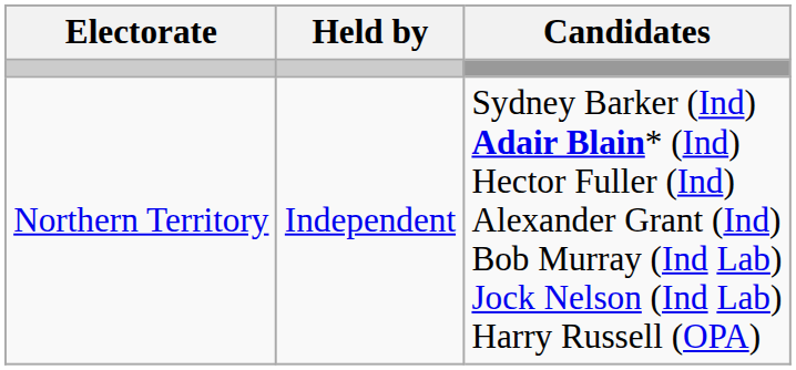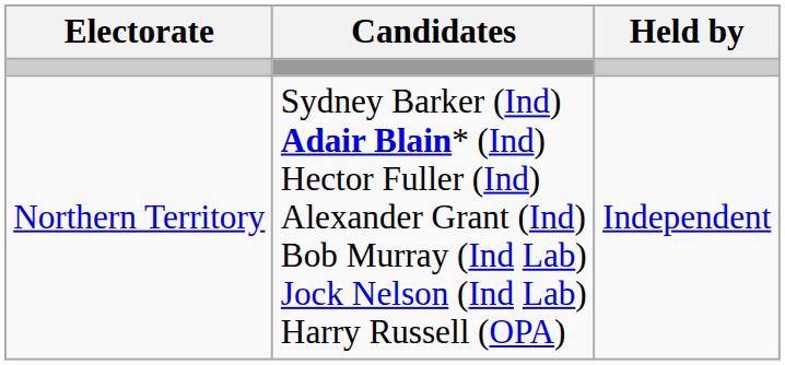 <table class="wikitable">
 <tr>
 <th>Electorate</th>
+<th>Candidates</th>
 <th>Held by</th>
-<th>Candidates</th>
 </tr>
 <tr bgcolor="#cccccc">
 <td></td>
+<td bgcolor="#999999"></td>
 <td></td>
-<td bgcolor="#999999"></td>
 </tr>
 <tr>
 <td><a href='#'>Northern Territory</a></td>
+<td>Sydney Barker (<a href='#'>Ind</a>)<br><strong><a href='#'>Adair Blain</a></strong>* (<a href='#'>Ind</a>)<br>Hector Fuller (<a href='#'>Ind</a>)<br>Alexander Grant (<a href='#'>Ind</a>)<br>Bob Murray (<a href='#'>Ind</a> <a href='#'>Lab</a>)<br><a href='#'>Jock Nelson</a> (<a href='#'>Ind</a> <a href='#'>Lab</a>)<br>Harry Russell (<a href='#'>OPA</a>)</td>
 <td><a href='#'>Independent</a></td>
-<td>Sydney Barker (<a href='#'>Ind</a>)<br><strong><a href='#'>Adair Blain</a></strong>* (<a href='#'>Ind</a>)<br>Hector Fuller (<a href='#'>Ind</a>)<br>Alexander Grant (<a href='#'>Ind</a>)<br>Bob Murray (<a href='#'>Ind</a> <a href='#'>Lab</a>)<br><a href='#'>Jock Nelson</a> (<a href='#'>Ind</a> <a href='#'>Lab</a>)<br>Harry Russell (<a href='#'>OPA</a>)</td>
 </tr>
 </table>
